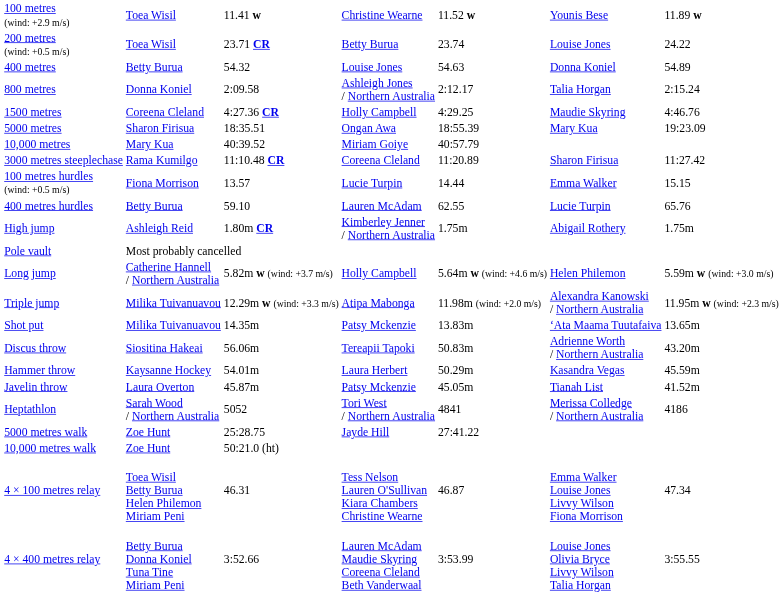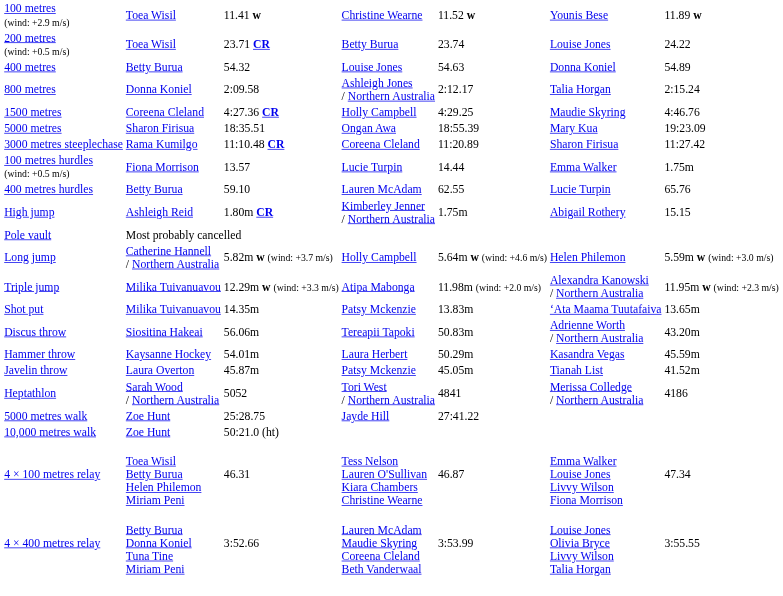 <table>
 <tr>
 <td><a href='#'>100 metres</a> <br><small>(wind: +2.9 m/s)</small></td>
 <td align=left><a href='#'>Toea Wisil</a> <br> </td>
 <td>11.41 <strong>w</strong></td>
 <td align=left><a href='#'>Christine Wearne</a> <br> </td>
 <td>11.52 <strong>w</strong></td>
 <td align=left><a href='#'>Younis Bese</a> <br> </td>
 <td>11.89 <strong>w</strong></td>
 </tr>
 <tr>
 <td><a href='#'>200 metres</a> <br><small>(wind: +0.5 m/s)</small></td>
 <td align=left><a href='#'>Toea Wisil</a> <br> </td>
 <td>23.71 <strong><a href='#'>CR</a></strong></td>
 <td align=left><a href='#'>Betty Burua</a> <br> </td>
 <td>23.74</td>
 <td align=left><a href='#'>Louise Jones</a> <br> </td>
 <td>24.22</td>
 </tr>
 <tr>
 <td><a href='#'>400 metres</a></td>
 <td align=left><a href='#'>Betty Burua</a> <br> </td>
 <td>54.32</td>
 <td align=left><a href='#'>Louise Jones</a> <br> </td>
 <td>54.63</td>
 <td align=left><a href='#'>Donna Koniel</a> <br> </td>
 <td>54.89</td>
 </tr>
 <tr>
 <td><a href='#'>800 metres</a></td>
 <td align=left><a href='#'>Donna Koniel</a> <br> </td>
 <td>2:09.58</td>
 <td align=left><a href='#'>Ashleigh Jones</a> <br> / <a href='#'>Northern Australia</a></td>
 <td>2:12.17</td>
 <td align=left><a href='#'>Talia Horgan</a> <br> </td>
 <td>2:15.24</td>
 </tr>
 <tr>
 <td><a href='#'>1500 metres</a></td>
 <td align=left><a href='#'>Coreena Cleland</a> <br> </td>
 <td>4:27.36 <strong><a href='#'>CR</a></strong></td>
 <td align=left><a href='#'>Holly Campbell</a> <br> </td>
 <td>4:29.25</td>
 <td align=left><a href='#'>Maudie Skyring</a> <br> </td>
 <td>4:46.76</td>
 </tr>
 <tr>
 <td><a href='#'>5000 metres</a></td>
 <td><a href='#'>Sharon Firisua</a><br> </td>
 <td>18:35.51</td>
 <td><a href='#'>Ongan Awa</a><br> </td>
 <td>18:55.39</td>
 <td><a href='#'>Mary Kua</a><br></td>
 <td>19:23.09</td>
 </tr>
 <tr>
-<td><a href='#'>10,000 metres</a></td>
-<td align=left><a href='#'>Mary Kua</a> <br> </td>
-<td>40:39.52</td>
-<td align=left><a href='#'>Miriam Goiye</a> <br> </td>
-<td>40:57.79</td>
-<td></td>
-<td></td>
-</tr>
-<tr>
 <td><a href='#'>3000 metres steeplechase</a></td>
 <td align=left><a href='#'>Rama Kumilgo</a> <br> </td>
 <td>11:10.48 <strong><a href='#'>CR</a></strong></td>
 <td align=left><a href='#'>Coreena Cleland</a> <br> </td>
 <td>11:20.89</td>
 <td align=left><a href='#'>Sharon Firisua</a> <br> </td>
 <td>11:27.42</td>
 </tr>
 <tr>
 <td><a href='#'>100 metres hurdles</a> <br><small>(wind: +0.5 m/s)</small></td>
 <td align=left><a href='#'>Fiona Morrison</a> <br> </td>
 <td>13.57</td>
 <td align=left><a href='#'>Lucie Turpin</a> <br> </td>
 <td>14.44</td>
 <td align=left><a href='#'>Emma Walker</a> <br> </td>
-<td>15.15</td>
+<td>1.75m</td>
 </tr>
 <tr>
 <td><a href='#'>400 metres hurdles</a></td>
 <td align=left><a href='#'>Betty Burua</a> <br> </td>
 <td>59.10</td>
 <td align=left><a href='#'>Lauren McAdam</a> <br> </td>
 <td>62.55</td>
 <td align=left><a href='#'>Lucie Turpin</a> <br> </td>
 <td>65.76</td>
 </tr>
 <tr>
 <td><a href='#'>High jump</a></td>
 <td align=left><a href='#'>Ashleigh Reid</a> <br> </td>
 <td>1.80m <strong><a href='#'>CR</a></strong></td>
 <td align=left><a href='#'>Kimberley Jenner</a> <br> / <a href='#'>Northern Australia</a></td>
 <td>1.75m</td>
 <td align=left><a href='#'>Abigail Rothery</a> <br> </td>
-<td>1.75m</td>
+<td>15.15</td>
 </tr>
 <tr>
 <td><a href='#'>Pole vault</a></td>
 <td colspan=6>Most probably cancelled</td>
 </tr>
 <tr>
 <td><a href='#'>Long jump</a></td>
 <td align=left><a href='#'>Catherine Hannell</a> <br> / <a href='#'>Northern Australia</a></td>
 <td>5.82m <strong>w</strong> <small>(wind: +3.7 m/s)</small></td>
 <td align=left><a href='#'>Holly Campbell</a> <br> </td>
 <td>5.64m <strong>w</strong> <small>(wind: +4.6 m/s)</small></td>
 <td align=left><a href='#'>Helen Philemon</a> <br> </td>
 <td>5.59m <strong>w</strong> <small>(wind: +3.0 m/s)</small></td>
 </tr>
 <tr>
 <td><a href='#'>Triple jump</a></td>
 <td align=left><a href='#'>Milika Tuivanuavou</a> <br> </td>
 <td>12.29m <strong>w</strong> <small>(wind: +3.3 m/s)</small></td>
 <td align=left><a href='#'>Atipa Mabonga</a> <br> </td>
 <td>11.98m <small>(wind: +2.0 m/s)</small></td>
 <td align=left><a href='#'>Alexandra Kanowski</a> <br> / <a href='#'>Northern Australia</a></td>
 <td>11.95m <strong>w</strong> <small>(wind: +2.3 m/s)</small></td>
 </tr>
 <tr>
 <td><a href='#'>Shot put</a></td>
 <td align=left><a href='#'>Milika Tuivanuavou</a> <br> </td>
 <td>14.35m</td>
 <td align=left><a href='#'>Patsy Mckenzie</a> <br> </td>
 <td>13.83m</td>
 <td align=left><a href='#'>ʻAta Maama Tuutafaiva</a> <br> </td>
 <td>13.65m</td>
 </tr>
 <tr>
 <td><a href='#'>Discus throw</a></td>
 <td align=left><a href='#'>Siositina Hakeai</a> <br> </td>
 <td>56.06m</td>
 <td align=left><a href='#'>Tereapii Tapoki</a> <br> </td>
 <td>50.83m</td>
 <td align=left><a href='#'>Adrienne Worth</a> <br> / <a href='#'>Northern Australia</a></td>
 <td>43.20m</td>
 </tr>
 <tr>
 <td><a href='#'>Hammer throw</a></td>
 <td><a href='#'>Kaysanne Hockey</a><br></td>
 <td>54.01m</td>
 <td><a href='#'>Laura Herbert</a><br></td>
 <td>50.29m</td>
 <td><a href='#'>Kasandra Vegas</a><br></td>
 <td>45.59m</td>
 </tr>
 <tr>
 <td><a href='#'>Javelin throw</a></td>
 <td align=left><a href='#'>Laura Overton</a> <br> </td>
 <td>45.87m</td>
 <td align=left><a href='#'>Patsy Mckenzie</a> <br> </td>
 <td>45.05m</td>
 <td align=left><a href='#'>Tianah List</a> <br> </td>
 <td>41.52m</td>
 </tr>
 <tr>
 <td><a href='#'>Heptathlon</a></td>
 <td align=left><a href='#'>Sarah Wood</a> <br> / <a href='#'>Northern Australia</a></td>
 <td>5052</td>
 <td align=left><a href='#'>Tori West</a> <br> / <a href='#'>Northern Australia</a></td>
 <td>4841</td>
 <td align=left><a href='#'>Merissa Colledge</a> <br> / <a href='#'>Northern Australia</a></td>
 <td>4186</td>
 </tr>
 <tr>
 <td><a href='#'>5000 metres walk</a></td>
 <td align=left><a href='#'>Zoe Hunt</a> <br> </td>
 <td>25:28.75</td>
 <td align=left><a href='#'>Jayde Hill</a> <br> </td>
 <td>27:41.22</td>
 <td></td>
 <td></td>
 </tr>
 <tr>
 <td><a href='#'>10,000 metres walk</a></td>
 <td align=left><a href='#'>Zoe Hunt</a> <br> </td>
 <td>50:21.0 (ht)</td>
 <td></td>
 <td></td>
 <td></td>
 <td></td>
 </tr>
 <tr>
 <td><a href='#'>4 × 100 metres relay</a></td>
 <td align=left> <br><a href='#'>Toea Wisil</a><br><a href='#'>Betty Burua</a><br><a href='#'>Helen Philemon</a><br><a href='#'>Miriam Peni</a></td>
 <td>46.31</td>
 <td align=left> <br><a href='#'>Tess Nelson</a><br><a href='#'>Lauren O'Sullivan</a><br><a href='#'>Kiara Chambers</a><br><a href='#'>Christine Wearne</a></td>
 <td>46.87</td>
 <td align=left> <br><a href='#'>Emma Walker</a><br><a href='#'>Louise Jones</a><br><a href='#'>Livvy Wilson</a><br><a href='#'>Fiona Morrison</a></td>
 <td>47.34</td>
 </tr>
 <tr>
 <td><a href='#'>4 × 400 metres relay</a></td>
 <td align=left> <br><a href='#'>Betty Burua</a><br><a href='#'>Donna Koniel</a><br><a href='#'>Tuna Tine</a><br><a href='#'>Miriam Peni</a></td>
 <td>3:52.66</td>
 <td align=left> <br><a href='#'>Lauren McAdam</a><br><a href='#'>Maudie Skyring</a><br><a href='#'>Coreena Cleland</a><br><a href='#'>Beth Vanderwaal</a></td>
 <td>3:53.99</td>
 <td align=left> <br><a href='#'>Louise Jones</a><br><a href='#'>Olivia Bryce</a><br><a href='#'>Livvy Wilson</a><br><a href='#'>Talia Horgan</a></td>
 <td>3:55.55</td>
 </tr>
 </table>
